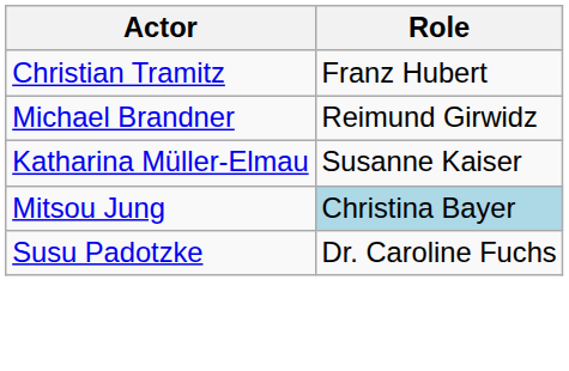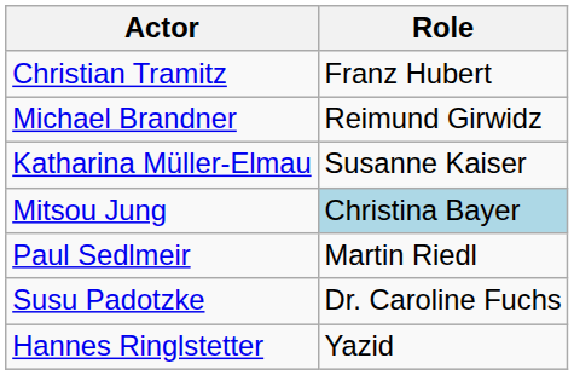 <table class="wikitable sortable">
 <tr>
 <th>Actor</th>
 <th>Role</th>
 </tr>
 <tr>
 <td><a href='#'>Christian Tramitz</a></td>
 <td>Franz Hubert</td>
 </tr>
 <tr>
 <td><a href='#'>Michael Brandner</a></td>
 <td>Reimund Girwidz</td>
 </tr>
 <tr>
 <td><a href='#'>Katharina Müller-Elmau</a></td>
 <td>Susanne Kaiser</td>
 </tr>
 <tr>
 <td><a href='#'>Mitsou Jung</a></td>
 <td style="background: lightblue;">Christina Bayer</td>
 </tr>
 <tr>
+<td><a href='#'>Paul Sedlmeir</a></td>
+<td>Martin Riedl</td>
+</tr>
+<tr>
 <td><a href='#'>Susu Padotzke</a></td>
 <td>Dr. Caroline Fuchs</td>
 </tr>
+<tr>
+<td><a href='#'>Hannes Ringlstetter</a></td>
+<td>Yazid</td>
+</tr>
 </table>
